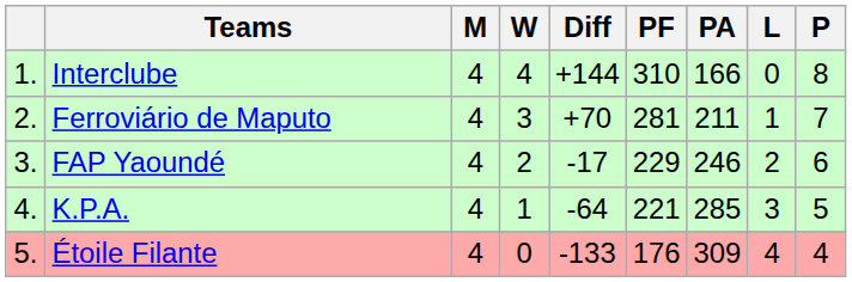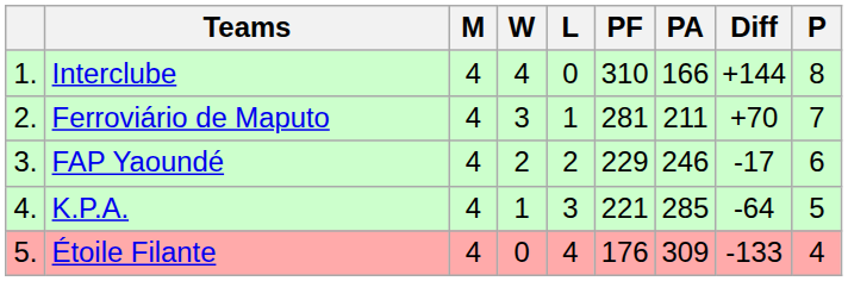 <table class="wikitable" style="text-align:center">
 <tr>
 <th width=15></th>
 <th width=220>Teams</th>
 <th width=20>M</th>
 <th width=20>W</th>
-<th width=30>Diff</th>
+<th width=20>L</th>
 <th width=20>PF</th>
 <th width=20>PA</th>
-<th width=20>L</th>
+<th width=30>Diff</th>
 <th width=20>P</th>
 </tr>
 <tr style="background: #ccffcc;">
 <td>1.</td>
 <td align=left> <a href='#'>Interclube</a></td>
 <td>4</td>
 <td>4</td>
-<td>+144</td>
+<td>0</td>
 <td>310</td>
 <td>166</td>
-<td>0</td>
+<td>+144</td>
 <td>8</td>
 </tr>
 <tr style="background: #ccffcc;">
 <td>2.</td>
 <td align=left> <a href='#'>Ferroviário de Maputo</a></td>
 <td>4</td>
 <td>3</td>
-<td>+70</td>
+<td>1</td>
 <td>281</td>
 <td>211</td>
-<td>1</td>
+<td>+70</td>
 <td>7</td>
 </tr>
 <tr style="background: #ccffcc;">
 <td>3.</td>
 <td align=left> <a href='#'>FAP Yaoundé</a></td>
 <td>4</td>
 <td>2</td>
-<td>-17</td>
+<td>2</td>
 <td>229</td>
 <td>246</td>
-<td>2</td>
+<td>-17</td>
 <td>6</td>
 </tr>
 <tr style="background: #ccffcc;">
 <td>4.</td>
 <td align=left> <a href='#'>K.P.A.</a></td>
 <td>4</td>
 <td>1</td>
-<td>-64</td>
+<td>3</td>
 <td>221</td>
 <td>285</td>
-<td>3</td>
+<td>-64</td>
 <td>5</td>
 </tr>
 <tr style="background: #ffaaaa;">
 <td>5.</td>
 <td align=left> <a href='#'>Étoile Filante</a></td>
 <td>4</td>
 <td>0</td>
-<td>-133</td>
+<td>4</td>
 <td>176</td>
 <td>309</td>
-<td>4</td>
+<td>-133</td>
 <td>4</td>
 </tr>
 </table>
